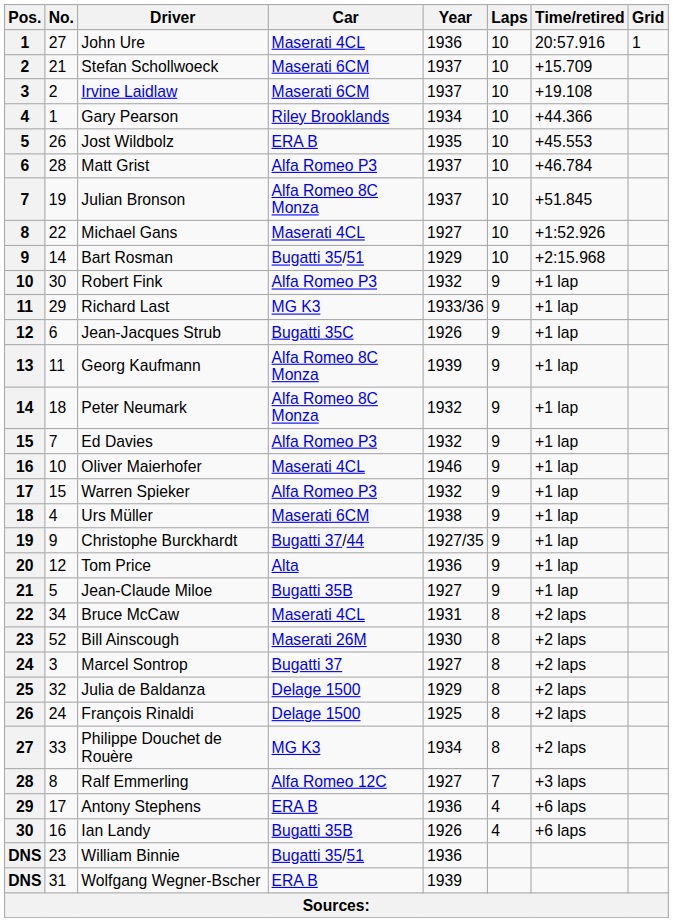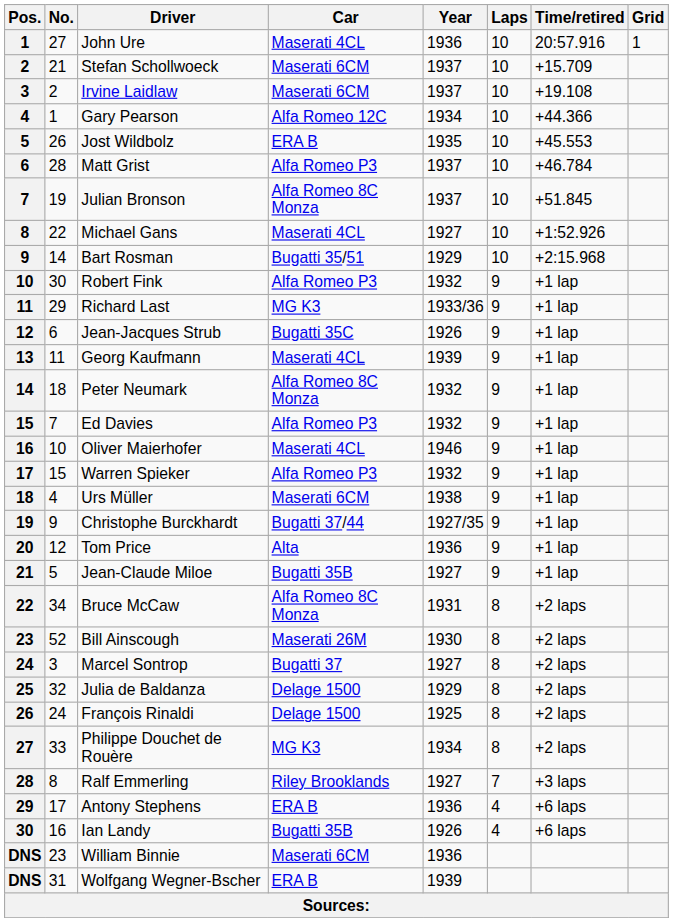 <table class="wikitable" style="font-size:90%">
 <tr>
 <th>Pos.</th>
 <th>No.</th>
 <th>Driver</th>
 <th>Car</th>
 <th>Year</th>
 <th>Laps</th>
 <th>Time/retired</th>
 <th>Grid</th>
 </tr>
 <tr>
 <th>1</th>
 <td>27</td>
 <td> John Ure</td>
 <td><a href='#'>Maserati 4CL</a></td>
 <td>1936</td>
 <td>10</td>
 <td>20:57.916</td>
 <td>1</td>
 </tr>
 <tr>
 <th>2</th>
 <td>21</td>
 <td> Stefan Schollwoeck</td>
 <td><a href='#'>Maserati 6CM</a></td>
 <td>1937</td>
 <td>10</td>
 <td>+15.709</td>
 <td></td>
 </tr>
 <tr>
 <th>3</th>
 <td>2</td>
 <td> <a href='#'>Irvine Laidlaw</a></td>
 <td><a href='#'>Maserati 6CM</a></td>
 <td>1937</td>
 <td>10</td>
 <td>+19.108</td>
 <td></td>
 </tr>
 <tr>
 <th>4</th>
 <td>1</td>
 <td> Gary Pearson</td>
-<td><a href='#'>Riley Brooklands</a></td>
+<td><a href='#'>Alfa Romeo 12C</a></td>
 <td>1934</td>
 <td>10</td>
 <td>+44.366</td>
 <td></td>
 </tr>
 <tr>
 <th>5</th>
 <td>26</td>
 <td> Jost Wildbolz</td>
 <td><a href='#'>ERA B</a></td>
 <td>1935</td>
 <td>10</td>
 <td>+45.553</td>
 <td></td>
 </tr>
 <tr>
 <th>6</th>
 <td>28</td>
 <td> Matt Grist</td>
 <td><a href='#'>Alfa Romeo P3</a></td>
 <td>1937</td>
 <td>10</td>
 <td>+46.784</td>
 <td></td>
 </tr>
 <tr>
 <th>7</th>
 <td>19</td>
 <td> Julian Bronson</td>
 <td><a href='#'>Alfa Romeo 8C Monza</a></td>
 <td>1937</td>
 <td>10</td>
 <td>+51.845</td>
 <td></td>
 </tr>
 <tr>
 <th>8</th>
 <td>22</td>
 <td> Michael Gans</td>
 <td><a href='#'>Maserati 4CL</a></td>
 <td>1927</td>
 <td>10</td>
 <td>+1:52.926</td>
 <td></td>
 </tr>
 <tr>
 <th>9</th>
 <td>14</td>
 <td> Bart Rosman</td>
 <td><a href='#'>Bugatti 35</a>/<a href='#'>51</a></td>
 <td>1929</td>
 <td>10</td>
 <td>+2:15.968</td>
 <td></td>
 </tr>
 <tr>
 <th>10</th>
 <td>30</td>
 <td> Robert Fink</td>
 <td><a href='#'>Alfa Romeo P3</a></td>
 <td>1932</td>
 <td>9</td>
 <td>+1 lap</td>
 <td></td>
 </tr>
 <tr>
 <th>11</th>
 <td>29</td>
 <td> Richard Last</td>
 <td><a href='#'>MG K3</a></td>
 <td>1933/36</td>
 <td>9</td>
 <td>+1 lap</td>
 <td></td>
 </tr>
 <tr>
 <th>12</th>
 <td>6</td>
 <td> Jean-Jacques Strub</td>
 <td><a href='#'>Bugatti 35C</a></td>
 <td>1926</td>
 <td>9</td>
 <td>+1 lap</td>
 <td></td>
 </tr>
 <tr>
 <th>13</th>
 <td>11</td>
 <td> Georg Kaufmann</td>
-<td><a href='#'>Alfa Romeo 8C Monza</a></td>
+<td><a href='#'>Maserati 4CL</a></td>
 <td>1939</td>
 <td>9</td>
 <td>+1 lap</td>
 <td></td>
 </tr>
 <tr>
 <th>14</th>
 <td>18</td>
 <td> Peter Neumark</td>
 <td><a href='#'>Alfa Romeo 8C Monza</a></td>
 <td>1932</td>
 <td>9</td>
 <td>+1 lap</td>
 <td></td>
 </tr>
 <tr>
 <th>15</th>
 <td>7</td>
 <td> Ed Davies</td>
 <td><a href='#'>Alfa Romeo P3</a></td>
 <td>1932</td>
 <td>9</td>
 <td>+1 lap</td>
 <td></td>
 </tr>
 <tr>
 <th>16</th>
 <td>10</td>
 <td> Oliver Maierhofer</td>
 <td><a href='#'>Maserati 4CL</a></td>
 <td>1946</td>
 <td>9</td>
 <td>+1 lap</td>
 <td></td>
 </tr>
 <tr>
 <th>17</th>
 <td>15</td>
 <td> Warren Spieker</td>
 <td><a href='#'>Alfa Romeo P3</a></td>
 <td>1932</td>
 <td>9</td>
 <td>+1 lap</td>
 <td></td>
 </tr>
 <tr>
 <th>18</th>
 <td>4</td>
 <td> Urs Müller</td>
 <td><a href='#'>Maserati 6CM</a></td>
 <td>1938</td>
 <td>9</td>
 <td>+1 lap</td>
 <td></td>
 </tr>
 <tr>
 <th>19</th>
 <td>9</td>
 <td> Christophe Burckhardt</td>
 <td><a href='#'>Bugatti 37</a>/<a href='#'>44</a></td>
 <td>1927/35</td>
 <td>9</td>
 <td>+1 lap</td>
 <td></td>
 </tr>
 <tr>
 <th>20</th>
 <td>12</td>
 <td> Tom Price</td>
 <td><a href='#'>Alta</a></td>
 <td>1936</td>
 <td>9</td>
 <td>+1 lap</td>
 <td></td>
 </tr>
 <tr>
 <th>21</th>
 <td>5</td>
 <td> Jean-Claude Miloe</td>
 <td><a href='#'>Bugatti 35B</a></td>
 <td>1927</td>
 <td>9</td>
 <td>+1 lap</td>
 <td></td>
 </tr>
 <tr>
 <th>22</th>
 <td>34</td>
 <td> Bruce McCaw</td>
-<td><a href='#'>Maserati 4CL</a></td>
+<td><a href='#'>Alfa Romeo 8C Monza</a></td>
 <td>1931</td>
 <td>8</td>
 <td>+2 laps</td>
 <td></td>
 </tr>
 <tr>
 <th>23</th>
 <td>52</td>
 <td> Bill Ainscough</td>
 <td><a href='#'>Maserati 26M</a></td>
 <td>1930</td>
 <td>8</td>
 <td>+2 laps</td>
 <td></td>
 </tr>
 <tr>
 <th>24</th>
 <td>3</td>
 <td> Marcel Sontrop</td>
 <td><a href='#'>Bugatti 37</a></td>
 <td>1927</td>
 <td>8</td>
 <td>+2 laps</td>
 <td></td>
 </tr>
 <tr>
 <th>25</th>
 <td>32</td>
 <td> Julia de Baldanza</td>
 <td><a href='#'>Delage 1500</a></td>
 <td>1929</td>
 <td>8</td>
 <td>+2 laps</td>
 <td></td>
 </tr>
 <tr>
 <th>26</th>
 <td>24</td>
 <td> François Rinaldi</td>
 <td><a href='#'>Delage 1500</a></td>
 <td>1925</td>
 <td>8</td>
 <td>+2 laps</td>
 <td></td>
 </tr>
 <tr>
 <th>27</th>
 <td>33</td>
 <td> Philippe Douchet de Rouère</td>
 <td><a href='#'>MG K3</a></td>
 <td>1934</td>
 <td>8</td>
 <td>+2 laps</td>
 <td></td>
 </tr>
 <tr>
 <th>28</th>
 <td>8</td>
 <td> Ralf Emmerling</td>
-<td><a href='#'>Alfa Romeo 12C</a></td>
+<td><a href='#'>Riley Brooklands</a></td>
 <td>1927</td>
 <td>7</td>
 <td>+3 laps</td>
 <td></td>
 </tr>
 <tr>
 <th>29</th>
 <td>17</td>
 <td> Antony Stephens</td>
 <td><a href='#'>ERA B</a></td>
 <td>1936</td>
 <td>4</td>
 <td>+6 laps</td>
 <td></td>
 </tr>
 <tr>
 <th>30</th>
 <td>16</td>
 <td> Ian Landy</td>
 <td><a href='#'>Bugatti 35B</a></td>
 <td>1926</td>
 <td>4</td>
 <td>+6 laps</td>
 <td></td>
 </tr>
 <tr>
 <th>DNS</th>
 <td>23</td>
 <td> William Binnie</td>
-<td><a href='#'>Bugatti 35</a>/<a href='#'>51</a></td>
+<td><a href='#'>Maserati 6CM</a></td>
 <td>1936</td>
 <td></td>
 <td></td>
 <td></td>
 </tr>
 <tr>
 <th>DNS</th>
 <td>31</td>
 <td> Wolfgang Wegner-Bscher</td>
 <td><a href='#'>ERA B</a></td>
 <td>1939</td>
 <td></td>
 <td></td>
 <td></td>
 </tr>
 <tr style="background-color:#E5E4E2" align="center">
 <th colspan=8>Sources:</th>
 </tr>
 <tr>
 </tr>
 </table>
